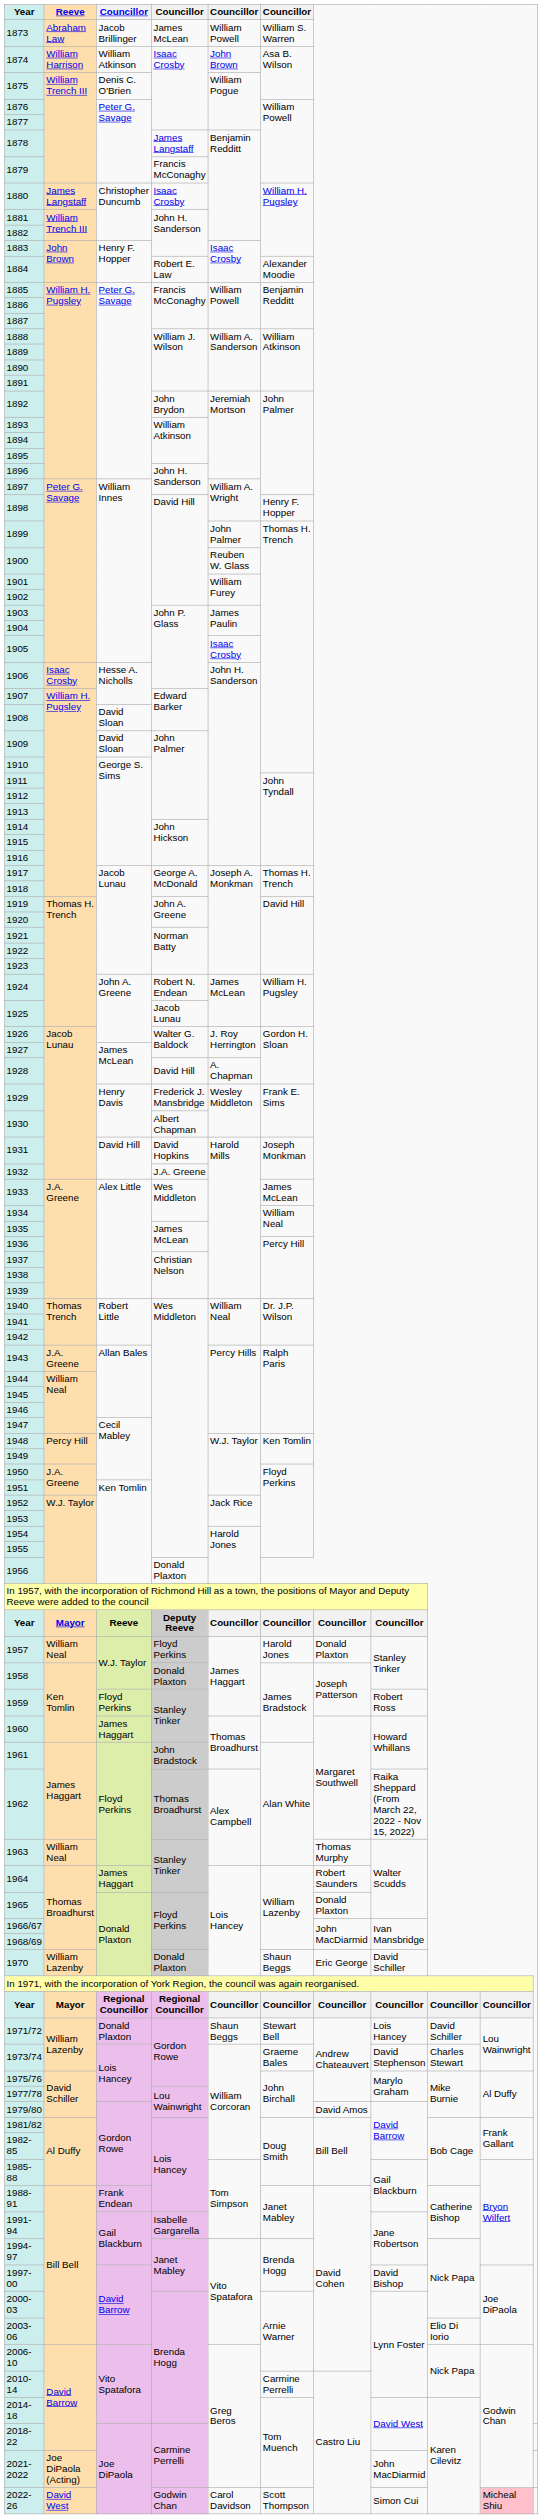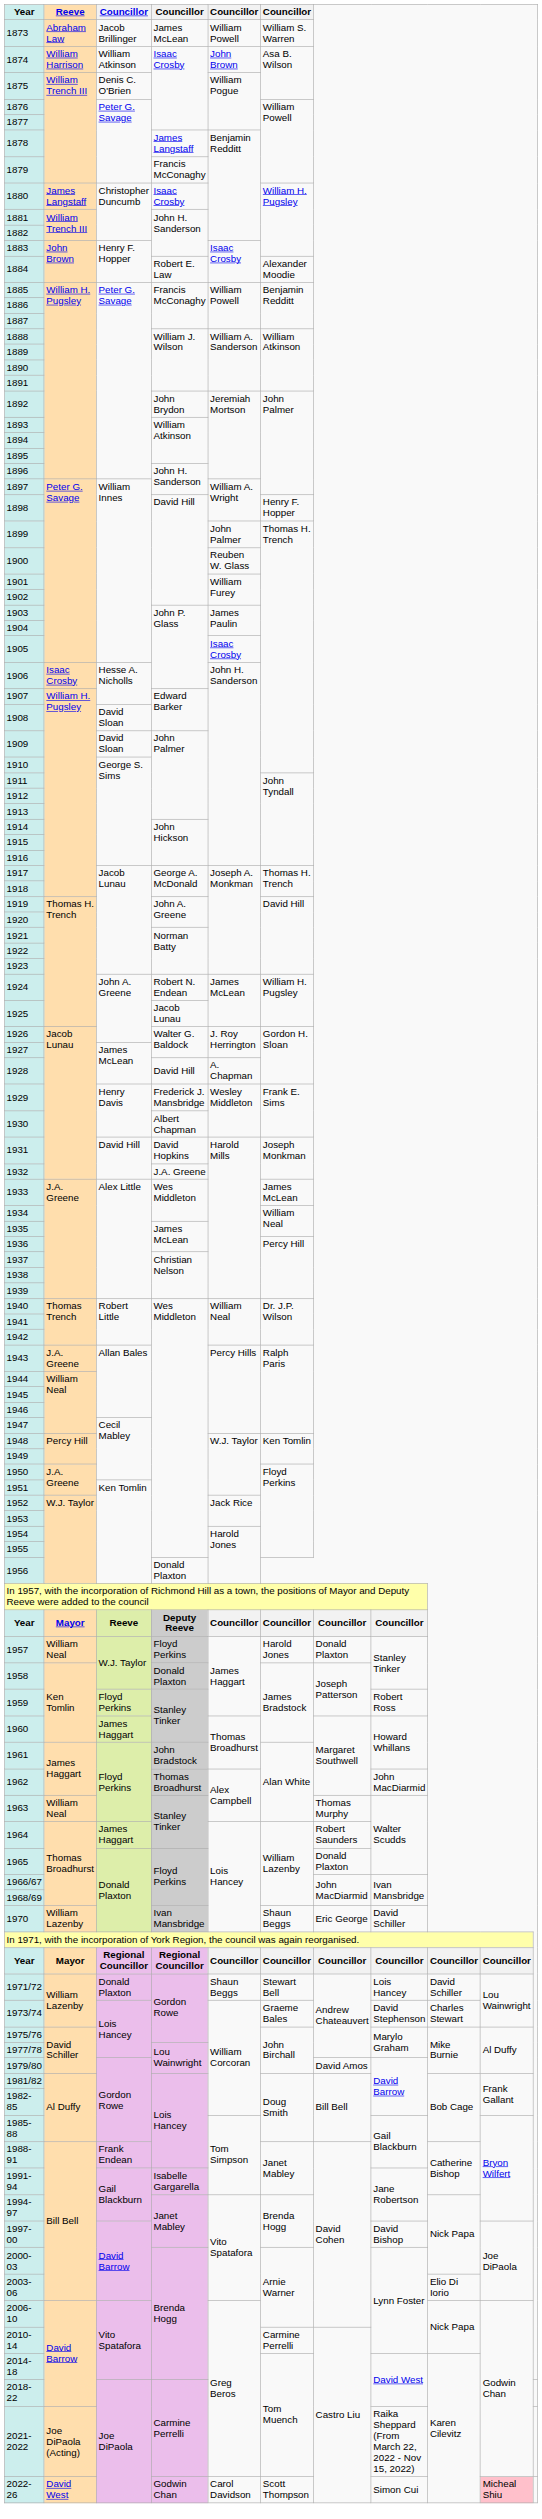 <table class="wikitable">
 <tr>
 <th style="background:#cceeed;">Year</th>
 <th style="background:#ffdead;"><a href='#'>Reeve</a></th>
 <th><a href='#'>Councillor</a></th>
 <th>Councillor</th>
 <th>Councillor</th>
 <th>Councillor</th>
 </tr>
 <tr>
 <td style="background:#cceeed;">1873</td>
 <td style="background:#ffdead;"><a href='#'>Abraham Law</a></td>
 <td>Jacob Brillinger</td>
 <td>James McLean</td>
 <td>William Powell</td>
 <td>William S. Warren</td>
 </tr>
 <tr>
 <td style="background:#cceeed;">1874</td>
 <td style="background:#ffdead;"><a href='#'>William Harrison</a></td>
 <td>William Atkinson</td>
 <td rowspan=4 valign="top"><a href='#'>Isaac Crosby</a></td>
 <td><a href='#'>John Brown</a></td>
 <td rowspan=2 valign="top">Asa B. Wilson</td>
 </tr>
 <tr>
 <td style="background:#cceeed;">1875</td>
 <td style="background:#ffdead;" rowspan=5 valign="top"><a href='#'>William Trench III</a></td>
 <td>Denis C. O'Brien</td>
 <td rowspan=3 valign="top">William Pogue</td>
 </tr>
 <tr>
 <td style="background:#cceeed;">1876</td>
 <td rowspan=4 valign="top"><a href='#'>Peter G. Savage</a></td>
 <td rowspan=4 valign="top">William Powell</td>
 </tr>
 <tr>
 <td style="background:#cceeed;">1877</td>
 </tr>
 <tr>
 <td style="background:#cceeed;">1878</td>
 <td><a href='#'>James Langstaff</a></td>
 <td rowspan=5 valign="top">Benjamin Redditt</td>
 </tr>
 <tr>
 <td style="background:#cceeed;">1879</td>
 <td>Francis McConaghy</td>
 </tr>
 <tr>
 <td style="background:#cceeed;">1880</td>
 <td style="background:#ffdead;"><a href='#'>James Langstaff</a></td>
 <td rowspan=3 valign="top">Christopher Duncumb</td>
 <td><a href='#'>Isaac Crosby</a></td>
 <td rowspan=4 valign="top"><a href='#'>William H. Pugsley</a></td>
 </tr>
 <tr>
 <td style="background:#cceeed;">1881</td>
 <td style="background:#ffdead;" rowspan=2 valign="top"><a href='#'>William Trench III</a></td>
 <td rowspan=3 valign="top">John H. Sanderson</td>
 </tr>
 <tr>
 <td style="background:#cceeed;">1882</td>
 </tr>
 <tr>
 <td style="background:#cceeed;">1883</td>
 <td style="background:#ffdead;" rowspan=2 valign="top"><a href='#'>John Brown</a></td>
 <td rowspan=2 valign="top">Henry F. Hopper</td>
 <td rowspan=2 valign="top"><a href='#'>Isaac Crosby</a></td>
 </tr>
 <tr>
 <td style="background:#cceeed;">1884</td>
 <td>Robert E. Law</td>
 <td>Alexander Moodie</td>
 </tr>
 <tr>
 <td style="background:#cceeed;">1885</td>
 <td style="background:#ffdead;" rowspan=12 valign="top"><a href='#'>William H. Pugsley</a></td>
 <td rowspan=12 valign="top"><a href='#'>Peter G. Savage</a></td>
 <td rowspan=3 valign="top">Francis McConaghy</td>
 <td rowspan=3 valign="top">William Powell</td>
 <td rowspan=3 valign="top">Benjamin Redditt</td>
 </tr>
 <tr>
 <td style="background:#cceeed;">1886</td>
 </tr>
 <tr>
 <td style="background:#cceeed;">1887</td>
 </tr>
 <tr>
 <td style="background:#cceeed;">1888</td>
 <td rowspan=4 valign="top">William J. Wilson</td>
 <td rowspan=4 valign="top">William A. Sanderson</td>
 <td rowspan=4 valign="top">William Atkinson</td>
 </tr>
 <tr>
 <td style="background:#cceeed;">1889</td>
 </tr>
 <tr>
 <td style="background:#cceeed;">1890</td>
 </tr>
 <tr>
 <td style="background:#cceeed;">1891</td>
 </tr>
 <tr>
 <td style="background:#cceeed;">1892</td>
 <td>John Brydon</td>
 <td rowspan=5 valign="top">Jeremiah Mortson</td>
 <td rowspan=6 valign="top">John Palmer</td>
 </tr>
 <tr>
 <td style="background:#cceeed;">1893</td>
 <td rowspan=3 valign="top">William Atkinson</td>
 </tr>
 <tr>
 <td style="background:#cceeed;">1894</td>
 </tr>
 <tr>
 <td style="background:#cceeed;">1895</td>
 </tr>
 <tr>
 <td style="background:#cceeed;">1896</td>
 <td rowspan=2 valign="top">John H. Sanderson</td>
 </tr>
 <tr>
 <td style="background:#cceeed;">1897</td>
 <td style="background:#ffdead;" rowspan=9 valign="top"><a href='#'>Peter G. Savage</a></td>
 <td rowspan=9 valign="top">William Innes</td>
 <td rowspan=2 valign="top">William A. Wright</td>
 </tr>
 <tr>
 <td style="background:#cceeed;">1898</td>
 <td rowspan=5 valign="top">David Hill</td>
 <td>Henry F. Hopper</td>
 </tr>
 <tr>
 <td style="background:#cceeed;">1899</td>
 <td>John Palmer</td>
 <td rowspan=12 valign="top">Thomas H. Trench</td>
 </tr>
 <tr>
 <td style="background:#cceeed;">1900</td>
 <td>Reuben W. Glass</td>
 </tr>
 <tr>
 <td style="background:#cceeed;">1901</td>
 <td rowspan=2 valign="top">William Furey</td>
 </tr>
 <tr>
 <td style="background:#cceeed;">1902</td>
 </tr>
 <tr>
 <td style="background:#cceeed;">1903</td>
 <td rowspan=4 valign="top">John P. Glass</td>
 <td rowspan=2 valign="top">James Paulin</td>
 </tr>
 <tr>
 <td style="background:#cceeed;">1904</td>
 </tr>
 <tr>
 <td style="background:#cceeed;">1905</td>
 <td><a href='#'>Isaac Crosby</a></td>
 </tr>
 <tr>
 <td style="background:#cceeed;">1906</td>
 <td style="background:#ffdead;"><a href='#'>Isaac Crosby</a></td>
 <td rowspan=2 valign="top">Hesse A. Nicholls</td>
 <td rowspan=11 valign="top">John H. Sanderson</td>
 </tr>
 <tr>
 <td style="background:#cceeed;">1907</td>
 <td style="background:#ffdead;" rowspan=12 valign="top"><a href='#'>William H. Pugsley</a></td>
 <td rowspan=2 valign="top">Edward Barker</td>
 </tr>
 <tr>
 <td style="background:#cceeed;">1908</td>
 <td>David Sloan</td>
 </tr>
 <tr>
 <td style="background:#cceeed;">1909</td>
 <td>David Sloan</td>
 <td rowspan=5 valign="top">John Palmer</td>
 </tr>
 <tr>
 <td style="background:#cceeed;">1910</td>
 <td rowspan=7 valign="top">George S. Sims</td>
 </tr>
 <tr>
 <td style="background:#cceeed;">1911</td>
 <td rowspan=6 valign="top">John Tyndall</td>
 </tr>
 <tr>
 <td style="background:#cceeed;">1912</td>
 </tr>
 <tr>
 <td style="background:#cceeed;">1913</td>
 </tr>
 <tr>
 <td style="background:#cceeed;">1914</td>
 <td rowspan=3 valign="top">John Hickson</td>
 </tr>
 <tr>
 <td style="background:#cceeed;">1915</td>
 </tr>
 <tr>
 <td style="background:#cceeed;">1916</td>
 </tr>
 <tr>
 <td style="background:#cceeed;">1917</td>
 <td rowspan=7 valign="top">Jacob Lunau</td>
 <td rowspan=2 valign="top">George A. McDonald</td>
 <td rowspan=7 valign="top">Joseph A. Monkman</td>
 <td rowspan=2 valign="top">Thomas H. Trench</td>
 </tr>
 <tr>
 <td style="background:#cceeed;">1918</td>
 </tr>
 <tr>
 <td style="background:#cceeed;">1919</td>
 <td style="background:#ffdead;" rowspan=7 valign="top">Thomas H. Trench</td>
 <td rowspan=2 valign="top">John A. Greene</td>
 <td rowspan=5 valign="top">David Hill</td>
 </tr>
 <tr>
 <td style="background:#cceeed;">1920</td>
 </tr>
 <tr>
 <td style="background:#cceeed;">1921</td>
 <td rowspan=3 valign="top">Norman Batty</td>
 </tr>
 <tr>
 <td style="background:#cceeed;">1922</td>
 </tr>
 <tr>
 <td style="background:#cceeed;">1923</td>
 </tr>
 <tr>
 <td style="background:#cceeed;">1924</td>
 <td rowspan=3 valign="top">John A. Greene</td>
 <td>Robert N. Endean</td>
 <td rowspan=2 valign="top">James McLean</td>
 <td rowspan=2 valign="top">William H. Pugsley</td>
 </tr>
 <tr>
 <td style="background:#cceeed;">1925</td>
 <td>Jacob Lunau</td>
 </tr>
 <tr>
 <td style="background:#cceeed;">1926</td>
 <td style="background:#ffdead;" rowspan=7 valign="top">Jacob Lunau</td>
 <td rowspan=2 valign="top">Walter G. Baldock</td>
 <td rowspan=2 valign="top">J. Roy Herrington</td>
 <td rowspan=3 valign="top">Gordon H. Sloan</td>
 </tr>
 <tr>
 <td style="background:#cceeed;">1927</td>
 <td rowspan=2 valign="top">James McLean</td>
 </tr>
 <tr>
 <td style="background:#cceeed;">1928</td>
 <td>David Hill</td>
 <td>A. Chapman</td>
 </tr>
 <tr>
 <td style="background:#cceeed;">1929</td>
 <td rowspan=2 valign="top">Henry Davis</td>
 <td>Frederick J. Mansbridge</td>
 <td rowspan=2 valign="top">Wesley Middleton</td>
 <td rowspan=2 valign="top">Frank E. Sims</td>
 </tr>
 <tr>
 <td style="background:#cceeed;">1930</td>
 <td rowspan=1 valign="top">Albert Chapman</td>
 </tr>
 <tr>
 <td style="background:#cceeed;">1931</td>
 <td rowspan=2 valign="top">David Hill</td>
 <td>David Hopkins</td>
 <td rowspan=9 valign="top">Harold Mills</td>
 <td rowspan=2 valign="top">Joseph Monkman</td>
 </tr>
 <tr>
 <td style="background:#cceeed;">1932</td>
 <td>J.A. Greene</td>
 </tr>
 <tr>
 <td style="background:#cceeed;">1933</td>
 <td style="background:#ffdead;" rowspan=7 valign="top">J.A. Greene</td>
 <td rowspan=7 valign="top">Alex Little</td>
 <td rowspan=2 valign="top">Wes Middleton</td>
 <td>James McLean</td>
 </tr>
 <tr>
 <td style="background:#cceeed;">1934</td>
 <td rowspan=2 valign="top">William Neal</td>
 </tr>
 <tr>
 <td style="background:#cceeed;">1935</td>
 <td rowspan=2 valign="top">James McLean</td>
 </tr>
 <tr>
 <td style="background:#cceeed;">1936</td>
 <td rowspan=4 valign="top">Percy Hill</td>
 </tr>
 <tr>
 <td style="background:#cceeed;">1937</td>
 <td rowspan=3 valign="top">Christian Nelson</td>
 </tr>
 <tr>
 <td style="background:#cceeed;">1938</td>
 </tr>
 <tr>
 <td style="background:#cceeed;">1939</td>
 </tr>
 <tr>
 <td style="background:#cceeed;">1940</td>
 <td style="background:#ffdead;" rowspan=3 valign="top">Thomas Trench</td>
 <td rowspan=3 valign="top">Robert Little</td>
 <td rowspan=16 valign="top">Wes Middleton</td>
 <td rowspan=3 valign="top">William Neal</td>
 <td rowspan=3 valign="top">Dr. J.P. Wilson</td>
 </tr>
 <tr>
 <td style="background:#cceeed;">1941</td>
 </tr>
 <tr>
 <td style="background:#cceeed;">1942</td>
 </tr>
 <tr>
 <td style="background:#cceeed;">1943</td>
 <td style="background:#ffdead;" rowspan=1 valign="top">J.A. Greene</td>
 <td rowspan=4 valign="top">Allan Bales</td>
 <td rowspan=5 valign="top">Percy Hills</td>
 <td rowspan=5 valign="top">Ralph Paris</td>
 </tr>
 <tr>
 <td style="background:#cceeed;">1944</td>
 <td style="background:#ffdead;" rowspan=4 valign="top">William Neal</td>
 </tr>
 <tr>
 <td style="background:#cceeed;">1945</td>
 </tr>
 <tr>
 <td style="background:#cceeed;">1946</td>
 </tr>
 <tr>
 <td style="background:#cceeed;">1947</td>
 <td rowspan=4 valign="top">Cecil Mabley</td>
 </tr>
 <tr>
 <td style="background:#cceeed;">1948</td>
 <td style="background:#ffdead;" rowspan=2 valign="top">Percy Hill</td>
 <td rowspan=4 valign="top">W.J. Taylor</td>
 <td rowspan=2 valign="top">Ken Tomlin</td>
 </tr>
 <tr>
 <td style="background:#cceeed;">1949</td>
 </tr>
 <tr>
 <td style="background:#cceeed;">1950</td>
 <td style="background:#ffdead;" rowspan=2 valign="top">J.A. Greene</td>
 <td rowspan=6 valign="top">Floyd Perkins</td>
 </tr>
 <tr>
 <td style="background:#cceeed;">1951</td>
 <td rowspan=6 valign="top">Ken Tomlin</td>
 </tr>
 <tr>
 <td style="background:#cceeed;">1952</td>
 <td style="background:#ffdead;" rowspan=5 valign="top">W.J. Taylor</td>
 <td rowspan=2 valign="top">Jack Rice</td>
 </tr>
 <tr>
 <td style="background:#cceeed;">1953</td>
 </tr>
 <tr>
 <td style="background:#cceeed;">1954</td>
 <td rowspan=3 valign="top">Harold Jones</td>
 </tr>
 <tr>
 <td style="background:#cceeed;">1955</td>
 </tr>
 <tr>
 <td style="background:#cceeed;">1956</td>
 <td>Donald Plaxton</td>
 </tr>
 <tr>
 <td colspan = 8 style="background:#ffffaa;">In 1957, with the incorporation of Richmond Hill as a town, the positions of Mayor and Deputy Reeve were added to the council</td>
 </tr>
 <tr>
 <th style="background:#cceeed;">Year</th>
 <th style="background:#ffdead;"><a href='#'>Mayor</a></th>
 <th style="background:#ddeeaa;">Reeve</th>
 <th style="background:#cccccc;">Deputy Reeve</th>
 <th>Councillor</th>
 <th>Councillor</th>
 <th>Councillor</th>
 <th>Councillor</th>
 </tr>
 <tr>
 <td style="background:#cceeed;">1957</td>
 <td style="background:#ffdead;">William Neal</td>
 <td style="background:#ddeeaa;" rowspan=2>W.J. Taylor</td>
 <td style="background:#cccccc;">Floyd Perkins</td>
 <td rowspan=3>James Haggart</td>
 <td>Harold Jones</td>
 <td>Donald Plaxton</td>
 <td rowspan=2>Stanley Tinker</td>
 </tr>
 <tr>
 <td style="background:#cceeed;">1958</td>
 <td style="background:#ffdead;" rowspan=3>Ken Tomlin</td>
 <td style="background:#cccccc;">Donald Plaxton</td>
 <td rowspan=3>James Bradstock</td>
 <td rowspan=2>Joseph Patterson</td>
 </tr>
 <tr>
 <td style="background:#cceeed;">1959</td>
 <td style="background:#ddeeaa;">Floyd Perkins</td>
 <td style="background:#cccccc;" rowspan=2>Stanley Tinker</td>
 <td>Robert Ross</td>
 </tr>
 <tr>
 <td style="background:#cceeed;">1960</td>
 <td style="background:#ddeeaa;">James Haggart</td>
 <td rowspan=2>Thomas Broadhurst</td>
 <td rowspan=3>Margaret Southwell</td>
 <td rowspan=2>Howard Whillans</td>
 </tr>
 <tr>
 <td style="background:#cceeed;">1961</td>
 <td style="background:#ffdead;" rowspan=2>James Haggart</td>
 <td style="background:#ddeeaa;" rowspan=3>Floyd Perkins</td>
 <td style="background:#cccccc;">John Bradstock</td>
 <td rowspan=3>Alan White</td>
 </tr>
 <tr>
 <td style="background:#cceeed;">1962</td>
 <td style="background:#cccccc;">Thomas Broadhurst</td>
 <td rowspan=2>Alex Campbell</td>
-<td>Raika Sheppard (From March 22, 2022 - Nov 15, 2022)</td>
+<td>John MacDiarmid</td>
 </tr>
 <tr>
 <td style="background:#cceeed;">1963</td>
 <td style="background:#ffdead;">William Neal</td>
 <td style="background:#cccccc;" rowspan=2>Stanley Tinker</td>
 <td>Thomas Murphy</td>
 <td rowspan=3>Walter Scudds</td>
 </tr>
 <tr>
 <td style="background:#cceeed;">1964</td>
 <td style="background:#ffdead;" rowspan=4>Thomas Broadhurst</td>
 <td style="background:#ddeeaa;">James Haggart</td>
 <td rowspan=5>Lois Hancey</td>
 <td rowspan=4>William Lazenby</td>
 <td>Robert Saunders</td>
 </tr>
 <tr>
 <td style="background:#cceeed;">1965</td>
 <td style="background:#ddeeaa;" rowspan=4>Donald Plaxton</td>
 <td style="background:#cccccc;" rowspan=3>Floyd Perkins</td>
 <td>Donald Plaxton</td>
 </tr>
 <tr>
 <td style="background:#cceeed;">1966/67</td>
 <td rowspan=2>John MacDiarmid</td>
 <td rowspan=2>Ivan Mansbridge</td>
 </tr>
 <tr>
 <td style="background:#cceeed;">1968/69</td>
 </tr>
 <tr>
 <td style="background:#cceeed;">1970</td>
 <td style="background:#ffdead;">William Lazenby</td>
-<td style="background:#cccccc;">Donald Plaxton</td>
+<td style="background:#cccccc;">Ivan Mansbridge</td>
 <td>Shaun Beggs</td>
 <td>Eric George</td>
 <td>David Schiller</td>
 </tr>
 <tr>
 <td colspan = 10 style="background:#ffffaa;">In 1971, with the incorporation of York Region, the council was again reorganised.</td>
 </tr>
 <tr>
 <th style="background:#cceeed;">Year</th>
 <th style="background:#ffdead;">Mayor</th>
 <th style="background:#ebbeeb;">Regional Councillor</th>
 <th style="background:#ebbeeb;">Regional Councillor</th>
 <th>Councillor</th>
 <th>Councillor</th>
 <th>Councillor</th>
 <th>Councillor</th>
 <th>Councillor</th>
 <th>Councillor</th>
 </tr>
 <tr>
 <td style="background:#cceeed;">1971/72</td>
 <td style="background:#ffdead;" rowspan=2>William Lazenby</td>
 <td style="background:#ebbeeb;">Donald Plaxton</td>
 <td style="background:#ebbeeb;" rowspan=3>Gordon Rowe</td>
 <td>Shaun Beggs</td>
 <td>Stewart Bell</td>
 <td rowspan=4>Andrew Chateauvert</td>
 <td>Lois Hancey</td>
 <td>David Schiller</td>
 <td rowspan=2>Lou Wainwright</td>
 </tr>
 <tr>
 <td style="background:#cceeed;">1973/74</td>
 <td style="background:#ebbeeb;" rowspan=3>Lois Hancey</td>
 <td rowspan=6>William Corcoran</td>
 <td>Graeme Bales</td>
 <td>David Stephenson</td>
 <td>Charles Stewart</td>
 </tr>
 <tr>
 <td style="background:#cceeed;">1975/76</td>
 <td style="background:#ffdead;" rowspan=3>David Schiller</td>
 <td rowspan=3>John Birchall</td>
 <td rowspan=2>Marylo Graham</td>
 <td rowspan=3>Mike Burnie</td>
 <td rowspan=3>Al Duffy</td>
 </tr>
 <tr>
 <td style="background:#cceeed;">1977/78</td>
 <td style="background:#ebbeeb;" rowspan=2>Lou Wainwright</td>
 </tr>
 <tr>
 <td style="background:#cceeed;">1979/80</td>
 <td style="background:#ebbeeb;" rowspan=4>Gordon Rowe</td>
 <td>David Amos</td>
 <td rowspan=3><a href='#'>David Barrow</a></td>
 </tr>
 <tr>
 <td style="background:#cceeed;">1981/82</td>
 <td style="background:#ffdead;" rowspan=3>Al Duffy</td>
 <td style="background:#ebbeeb;" rowspan=4>Lois Hancey</td>
 <td rowspan=3>Doug Smith</td>
 <td rowspan=3>Bill Bell</td>
 <td rowspan=3>Bob Cage</td>
 <td rowspan=2>Frank Gallant</td>
 </tr>
 <tr>
 <td style="background:#cceeed;">1982-85</td>
 </tr>
 <tr>
 <td style="background:#cceeed;">1985-88</td>
 <td rowspan=3>Tom Simpson</td>
 <td rowspan=2>Gail Blackburn</td>
 <td rowspan=4><a href='#'>Bryon Wilfert</a></td>
 </tr>
 <tr>
 <td style="background:#cceeed;">1988-91</td>
 <td style="background:#ffdead;" rowspan=6>Bill Bell</td>
 <td style="background:#ebbeeb;">Frank Endean</td>
 <td rowspan=2>Janet Mabley</td>
 <td rowspan=7>David Cohen</td>
 <td rowspan=2>Catherine Bishop</td>
 </tr>
 <tr>
 <td style="background:#cceeed;">1991-94</td>
 <td style="background:#ebbeeb;" rowspan=2>Gail Blackburn</td>
 <td style="background:#ebbeeb;">Isabelle Gargarella</td>
 <td rowspan=2>Jane Robertson</td>
 </tr>
 <tr>
 <td style="background:#cceeed;">1994-97</td>
 <td style="background:#ebbeeb;" rowspan=2>Janet Mabley</td>
 <td rowspan=4>Vito Spatafora</td>
 <td rowspan=2>Brenda Hogg</td>
 <td rowspan=3>Nick Papa</td>
 </tr>
 <tr>
 <td style="background:#cceeed;">1997-00</td>
 <td style="background:#ebbeeb;" rowspan=3><a href='#'>David Barrow</a></td>
 <td>David Bishop</td>
 <td rowspan = 3>Joe DiPaola</td>
 </tr>
 <tr>
 <td style="background:#cceeed;">2000-03</td>
 <td style="background:#ebbeeb;" rowspan=5>Brenda Hogg</td>
 <td rowspan=3>Arnie Warner</td>
 <td rowspan=4>Lynn Foster</td>
 </tr>
 <tr>
 <td style="background:#cceeed;">2003-06</td>
 <td>Elio Di Iorio</td>
 </tr>
 <tr>
 <td style="background:#cceeed;">2006-10</td>
 <td style="background:#ffdead;" rowspan=4><a href='#'>David Barrow</a></td>
 <td style="background:#ebbeeb;" rowspan=3>Vito Spatafora</td>
 <td rowspan="5">Greg Beros</td>
 <td rowspan=2>Nick Papa</td>
 <td rowspan=5>Godwin Chan</td>
 </tr>
 <tr>
 <td style="background:#cceeed;">2010-14</td>
 <td>Carmine Perrelli</td>
 <td rowspan="5">Castro Liu</td>
 </tr>
 <tr>
 <td style="background:#cceeed;">2014-18</td>
 <td rowspan="3">Tom Muench</td>
 <td rowspan=2><a href='#'>David West</a></td>
 <td rowspan="4">Karen Cilevitz</td>
 </tr>
 <tr>
 <td style="background:#cceeed;">2018-22</td>
 <td rowspan="3" style="background:#ebbeeb;">Joe DiPaola</td>
 <td rowspan="2" style="background:#ebbeeb;">Carmine Perrelli</td>
 <td></td>
 </tr>
 <tr>
 <td style="background:#cceeed;">2021-2022</td>
 <td style="background:#ffdead;">Joe DiPaola (Acting)</td>
-<td>John MacDiarmid</td>
+<td>Raika Sheppard (From March 22, 2022 - Nov 15, 2022)</td>
 <td></td>
 </tr>
 <tr>
 <td style="background:#cceeed;">2022-26</td>
 <td style="background:#ffdead;"><a href='#'>David West</a></td>
 <td style="background:#ebbeeb;">Godwin Chan</td>
 <td>Carol Davidson</td>
 <td>Scott Thompson</td>
 <td>Simon Cui</td>
 <td style="background: pink;">Micheal Shiu</td>
 </tr>
 </table>
